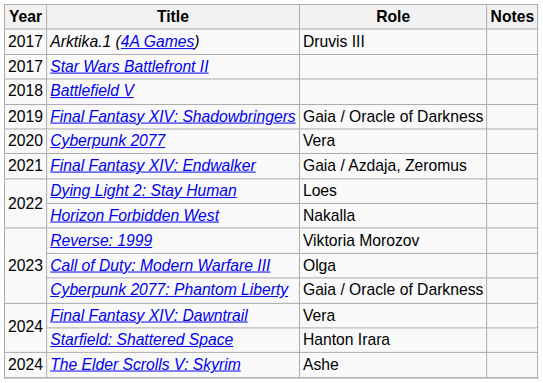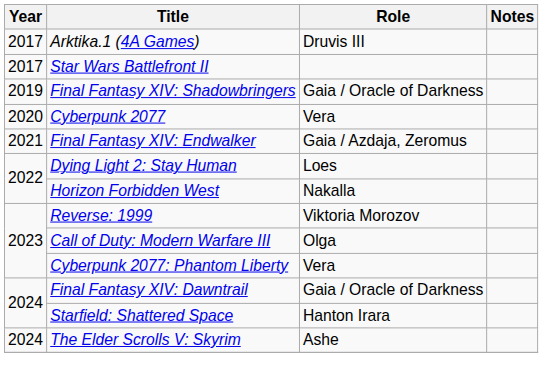 <table class="wikitable sortable">
 <tr>
 <th>Year</th>
 <th>Title</th>
 <th>Role</th>
 <th class="unsortable">Notes</th>
 </tr>
 <tr>
 <td>2017</td>
 <td><em>Arktika.1 (<a href='#'>4A Games</a>)</em></td>
 <td>Druvis III</td>
 <td></td>
 </tr>
 <tr>
 <td>2017</td>
 <td><em><a href='#'>Star Wars Battlefront II</a></em></td>
-<td></td>
-<td></td>
-</tr>
-<tr>
-<td>2018</td>
-<td><em><a href='#'>Battlefield V</a></em></td>
 <td></td>
 <td></td>
 </tr>
 <tr>
 <td>2019</td>
 <td><em><a href='#'>Final Fantasy XIV: Shadowbringers</a></em></td>
 <td>Gaia / Oracle of Darkness</td>
 <td></td>
 </tr>
 <tr>
 <td>2020</td>
 <td><em><a href='#'>Cyberpunk 2077</a></em></td>
 <td>Vera</td>
 <td></td>
 </tr>
 <tr>
 <td>2021</td>
 <td><em><a href='#'>Final Fantasy XIV: Endwalker</a></em></td>
 <td>Gaia / Azdaja, Zeromus</td>
 <td></td>
 </tr>
 <tr>
 <td rowspan="2">2022</td>
 <td><em><a href='#'>Dying Light 2: Stay Human</a></em></td>
 <td>Loes</td>
 <td></td>
 </tr>
 <tr>
 <td><em><a href='#'>Horizon Forbidden West</a></em></td>
 <td>Nakalla</td>
 <td></td>
 </tr>
 <tr>
 <td rowspan="3">2023</td>
 <td><em><a href='#'>Reverse: 1999</a></em></td>
 <td>Viktoria Morozov</td>
 <td></td>
 </tr>
 <tr>
 <td><a href='#'><em>Call of Duty: Modern Warfare III</em></a></td>
 <td>Olga</td>
 <td></td>
 </tr>
 <tr>
 <td><em><a href='#'>Cyberpunk 2077: Phantom Liberty</a></em></td>
-<td>Gaia / Oracle of Darkness</td>
+<td>Vera</td>
 <td></td>
 </tr>
 <tr>
 <td rowspan="2">2024</td>
 <td><em><a href='#'>Final Fantasy XIV: Dawntrail</a></em></td>
-<td>Vera</td>
+<td>Gaia / Oracle of Darkness</td>
 <td></td>
 </tr>
 <tr>
 <td><em><a href='#'>Starfield: Shattered Space</a></em></td>
 <td>Hanton Irara</td>
 <td></td>
 </tr>
 <tr>
 <td>2024</td>
 <td><a href='#'><em>The Elder Scrolls V: Skyrim</em></a></td>
 <td>Ashe</td>
 <td></td>
 </tr>
 <tr>
 </tr>
 </table>
